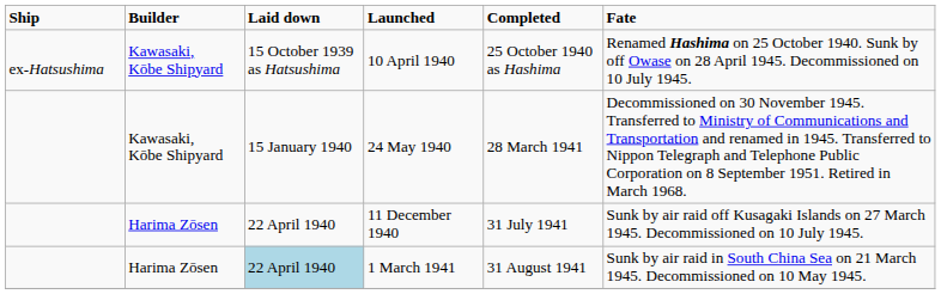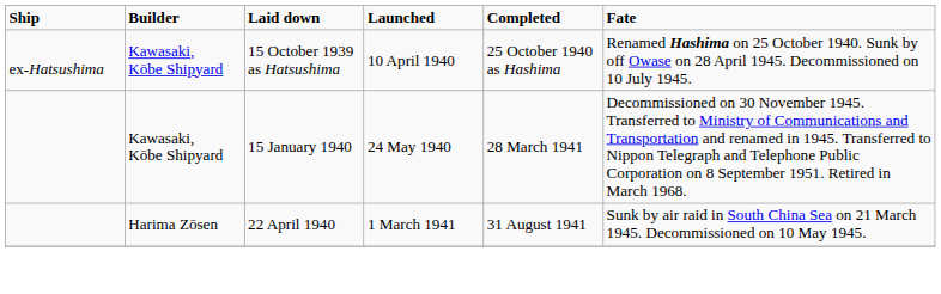 <table class="wikitable" width="75%">
 <tr>
 <td width="9%"><strong>Ship</strong></td>
 <td width="9%" bgcolor=><strong>Builder</strong></td>
 <td width="9%" bgcolor=><strong>Laid down</strong></td>
 <td width="9%" bgcolor=><strong>Launched</strong></td>
 <td width="9%" bgcolor=><strong>Completed</strong></td>
 <td width="25%" bgcolor=><strong>Fate</strong></td>
 </tr>
 <tr>
 <td><br>ex-<em>Hatsushima</em></td>
 <td><a href='#'>Kawasaki,<br>Kōbe Shipyard</a></td>
 <td>15 October 1939<br>as <em>Hatsushima</em></td>
 <td>10 April 1940</td>
 <td>25 October 1940<br>as <em>Hashima</em></td>
 <td>Renamed <strong><em>Hashima</em></strong> on 25 October 1940. Sunk by  off <a href='#'>Owase</a>  on 28 April 1945. Decommissioned on 10 July 1945.</td>
 </tr>
 <tr>
 <td></td>
 <td>Kawasaki,<br>Kōbe Shipyard</td>
 <td>15 January 1940</td>
 <td>24 May 1940</td>
 <td>28 March 1941</td>
 <td>Decommissioned on 30 November 1945. Transferred to <a href='#'>Ministry of Communications and Transportation</a> and renamed  in 1945. Transferred to Nippon Telegraph and Telephone Public Corporation on 8 September 1951. Retired in March 1968.</td>
 </tr>
 <tr>
 <td></td>
-<td><a href='#'>Harima Zōsen</a></td>
+<td>Harima Zōsen</td>
 <td>22 April 1940</td>
-<td>11 December 1940</td>
-<td>31 July 1941</td>
-<td>Sunk by air raid off Kusagaki Islands  on 27 March 1945. Decommissioned on 10 July 1945.</td>
-</tr>
-<tr>
-<td></td>
-<td>Harima Zōsen</td>
-<td style="background: lightblue;">22 April 1940</td>
 <td>1 March 1941</td>
 <td>31 August 1941</td>
 <td>Sunk by air raid in <a href='#'>South China Sea</a>  on 21 March 1945. Decommissioned on 10 May 1945.</td>
 </tr>
 <tr>
 </tr>
 </table>
